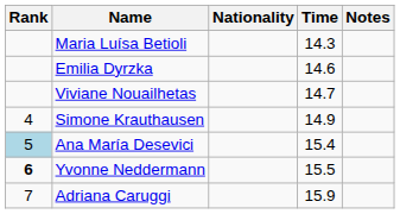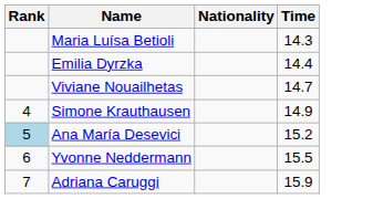 <table class="wikitable sortable" style="text-align:center">
 <tr>
 <th>Rank</th>
 <th>Name</th>
 <th>Nationality</th>
 <th>Time</th>
-<th>Notes</th>
 </tr>
 <tr>
 <td></td>
 <td align=left><a href='#'>Maria Luísa Betioli</a></td>
 <td align=left></td>
 <td>14.3</td>
-<td></td>
 </tr>
 <tr>
 <td></td>
 <td align=left><a href='#'>Emilia Dyrzka</a></td>
 <td align=left></td>
-<td>14.6</td>
-<td></td>
+<td>14.4</td>
 </tr>
 <tr>
 <td></td>
 <td align=left><a href='#'>Viviane Nouailhetas</a></td>
 <td align=left></td>
 <td>14.7</td>
-<td></td>
 </tr>
 <tr>
 <td>4</td>
 <td align=left><a href='#'>Simone Krauthausen</a></td>
 <td align=left></td>
 <td>14.9</td>
-<td></td>
 </tr>
 <tr>
 <td style="background: lightblue;">5</td>
 <td align=left><a href='#'>Ana María Desevici</a></td>
 <td align=left></td>
-<td>15.4</td>
-<td></td>
+<td>15.2</td>
 </tr>
 <tr>
-<td><strong>6</strong></td>
+<td>6</td>
 <td align=left><a href='#'>Yvonne Neddermann</a></td>
 <td align=left></td>
 <td>15.5</td>
-<td></td>
 </tr>
 <tr>
 <td>7</td>
 <td align=left><a href='#'>Adriana Caruggi</a></td>
 <td align=left></td>
 <td>15.9</td>
-<td></td>
 </tr>
 </table>
